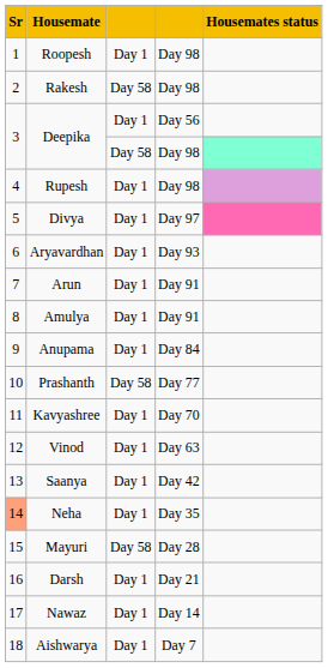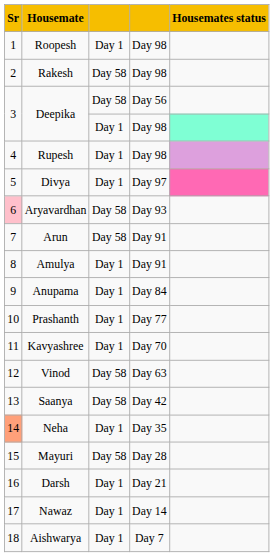 <table class="wikitable sortable" style=" text-align:center; font-size:85%;  line-height:25px; width:auto;">
 <tr>
 <th scope="col" style="background:#F6BE00; color:#000;">Sr</th>
 <th scope="col" style="background:#F6BE00; color:#000;">Housemate</th>
 <th scope="col" style="background:#F6BE00; color:#000;"></th>
 <th scope="col" style="background:#F6BE00; color:#000;"></th>
 <th scope="col" style="background:#F6BE00; color:#000;">Housemates status</th>
 </tr>
 <tr>
 <td>1</td>
 <td>Roopesh</td>
 <td>Day 1</td>
 <td>Day 98</td>
 <td></td>
 </tr>
 <tr>
 <td>2</td>
 <td>Rakesh</td>
 <td>Day 58</td>
 <td>Day 98</td>
 <td></td>
 </tr>
 <tr>
 <td rowspan="2">3</td>
 <td rowspan="2">Deepika</td>
-<td>Day 1</td>
+<td>Day 58</td>
 <td>Day 56</td>
 <td></td>
 </tr>
 <tr>
-<td>Day 58</td>
+<td>Day 1</td>
 <td>Day 98</td>
 <td style="background:#7FFFD4;"></td>
 </tr>
 <tr>
 <td>4</td>
 <td>Rupesh</td>
 <td>Day 1</td>
 <td>Day 98</td>
 <td style="background:#DDA0DD;"></td>
 </tr>
 <tr>
 <td>5</td>
 <td>Divya</td>
 <td>Day 1</td>
 <td>Day 97</td>
 <td style="background:#FF69B4;"></td>
 </tr>
 <tr>
-<td>6</td>
+<td style="background: pink;">6</td>
 <td>Aryavardhan</td>
-<td>Day 1</td>
+<td>Day 58</td>
 <td>Day 93</td>
 <td></td>
 </tr>
 <tr>
 <td>7</td>
 <td>Arun</td>
-<td>Day 1</td>
+<td>Day 58</td>
 <td>Day 91</td>
 <td></td>
 </tr>
 <tr>
 <td>8</td>
 <td>Amulya</td>
 <td>Day 1</td>
 <td>Day 91</td>
 <td></td>
 </tr>
 <tr>
 <td>9</td>
 <td>Anupama</td>
 <td>Day 1</td>
 <td>Day 84</td>
 <td></td>
 </tr>
 <tr>
 <td>10</td>
 <td>Prashanth</td>
-<td>Day 58</td>
+<td>Day 1</td>
 <td>Day 77</td>
 <td></td>
 </tr>
 <tr>
 <td>11</td>
 <td>Kavyashree</td>
 <td>Day 1</td>
 <td>Day 70</td>
 <td></td>
 </tr>
 <tr>
 <td>12</td>
 <td>Vinod</td>
-<td>Day 1</td>
+<td>Day 58</td>
 <td>Day 63</td>
 <td></td>
 </tr>
 <tr>
 <td>13</td>
 <td>Saanya</td>
-<td>Day 1</td>
+<td>Day 58</td>
 <td>Day 42</td>
 <td></td>
 </tr>
 <tr>
 <td style="background: lightsalmon;">14</td>
 <td>Neha</td>
 <td>Day 1</td>
 <td>Day 35</td>
 <td></td>
 </tr>
 <tr>
 <td>15</td>
 <td>Mayuri</td>
 <td>Day 58</td>
 <td>Day 28</td>
 <td></td>
 </tr>
 <tr>
 <td>16</td>
 <td>Darsh</td>
 <td>Day 1</td>
 <td>Day 21</td>
 <td></td>
 </tr>
 <tr>
 <td>17</td>
 <td>Nawaz</td>
 <td>Day 1</td>
 <td>Day 14</td>
 <td></td>
 </tr>
 <tr>
 <td>18</td>
 <td>Aishwarya</td>
 <td>Day 1</td>
 <td>Day 7</td>
 <td></td>
 </tr>
 </table>
